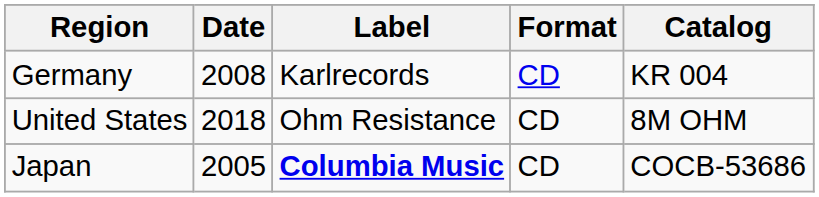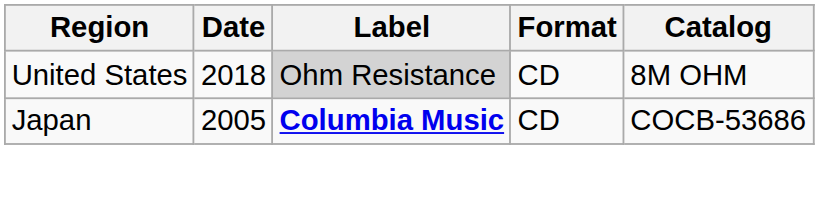 <table class="wikitable">
 <tr>
 <th>Region</th>
 <th>Date</th>
 <th>Label</th>
 <th>Format</th>
 <th>Catalog</th>
 </tr>
 <tr>
-<td>Germany</td>
-<td>2008</td>
-<td>Karlrecords</td>
-<td><a href='#'>CD</a></td>
-<td>KR 004</td>
-</tr>
-<tr>
 <td>United States</td>
 <td>2018</td>
-<td>Ohm Resistance</td>
+<td style="background: lightgrey;">Ohm Resistance</td>
 <td>CD</td>
 <td>8M OHM</td>
 </tr>
 <tr>
 <td>Japan</td>
 <td>2005</td>
 <td><strong><a href='#'>Columbia Music</a></strong></td>
 <td>CD</td>
 <td>COCB-53686</td>
 </tr>
 </table>
